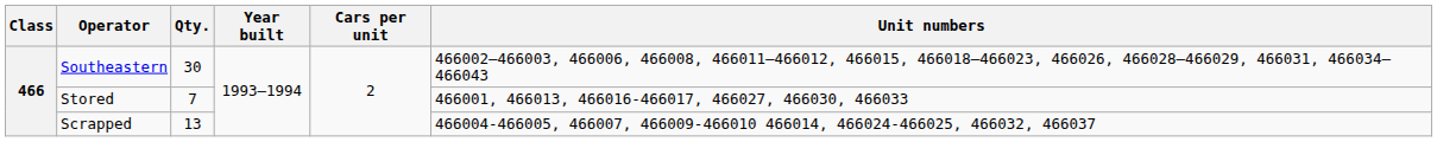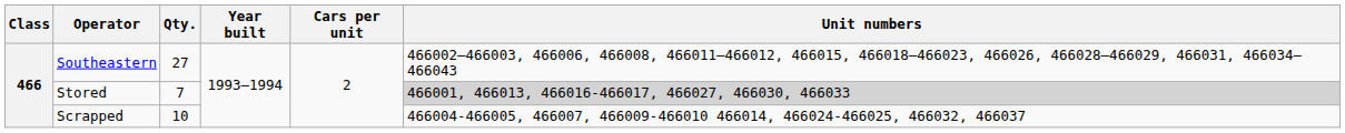 <table class="wikitable">
 <tr>
 <th>Class</th>
 <th>Operator</th>
 <th>Qty.</th>
 <th>Year built</th>
 <th>Cars per unit</th>
 <th>Unit numbers</th>
 </tr>
 <tr>
 <th rowspan="3" align="center">466</th>
 <td><a href='#'>Southeastern</a></td>
-<td align="center">30</td>
+<td align="center">27</td>
 <td rowspan="3" align="center">1993–1994</td>
 <td rowspan="3" align="center">2</td>
 <td>466002–466003, 466006, 466008, 466011–466012, 466015, 466018–466023, 466026, 466028–466029, 466031, 466034–466043</td>
 </tr>
 <tr>
 <td>Stored</td>
 <td align="center">7</td>
-<td>466001, 466013, 466016-466017, 466027, 466030, 466033</td>
+<td style="background: lightgrey;">466001, 466013, 466016-466017, 466027, 466030, 466033</td>
 </tr>
 <tr>
 <td>Scrapped</td>
-<td align="center">13</td>
+<td align="center">10</td>
 <td>466004-466005, 466007, 466009-466010 466014, 466024-466025, 466032, 466037</td>
 </tr>
 </table>
